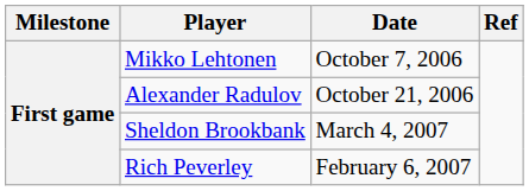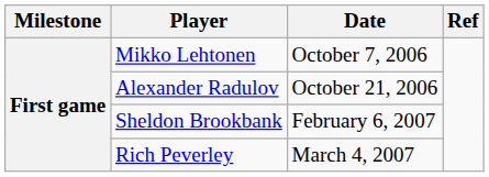 <table class="wikitable">
 <tr>
 <th scope="col">Milestone</th>
 <th scope="col">Player</th>
 <th scope="col">Date</th>
 <th scope="col">Ref</th>
 </tr>
 <tr>
 <th rowspan=4>First game</th>
 <td><a href='#'>Mikko Lehtonen</a></td>
 <td>October 7, 2006</td>
 <td rowspan=4></td>
 </tr>
 <tr>
 <td><a href='#'>Alexander Radulov</a></td>
 <td>October 21, 2006</td>
 </tr>
 <tr>
 <td><a href='#'>Sheldon Brookbank</a></td>
-<td>March 4, 2007</td>
+<td>February 6, 2007</td>
 </tr>
 <tr>
 <td><a href='#'>Rich Peverley</a></td>
-<td>February 6, 2007</td>
+<td>March 4, 2007</td>
 </tr>
 </table>
